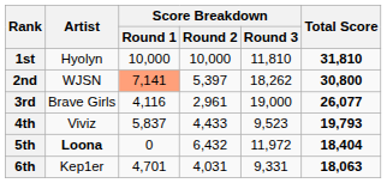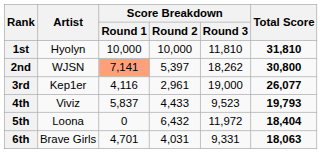 <table class="wikitable plainrowheaders sortable" style="text-align:center">
 <tr>
 <th scope="col" rowspan="2">Rank</th>
 <th scope="col" rowspan="2">Artist</th>
 <th scope="col" colspan="3">Score Breakdown</th>
 <th scope="col" rowspan="2">Total Score<br></th>
 </tr>
 <tr>
 <th scope="col">Round 1<br></th>
 <th scope="col">Round 2<br></th>
 <th scope="col">Round 3<br></th>
 </tr>
 <tr>
 <th>1st</th>
 <td>Hyolyn</td>
 <td>10,000</td>
 <td>10,000</td>
 <td>11,810</td>
 <td><strong>31,810</strong></td>
 </tr>
 <tr>
 <th>2nd</th>
 <td>WJSN</td>
 <td style="background: lightsalmon;">7,141</td>
 <td>5,397</td>
 <td>18,262</td>
 <td><strong>30,800</strong></td>
 </tr>
 <tr>
 <th>3rd</th>
-<td>Brave Girls</td>
+<td>Kep1er</td>
 <td>4,116</td>
 <td>2,961</td>
 <td>19,000</td>
 <td><strong>26,077</strong></td>
 </tr>
 <tr>
 <th>4th</th>
 <td>Viviz</td>
 <td>5,837</td>
 <td>4,433</td>
 <td>9,523</td>
 <td><strong>19,793</strong></td>
 </tr>
 <tr>
 <th>5th</th>
-<td><strong>Loona</strong></td>
+<td>Loona</td>
 <td>0</td>
 <td>6,432</td>
 <td>11,972</td>
 <td><strong>18,404</strong></td>
 </tr>
 <tr>
 <th>6th</th>
-<td>Kep1er</td>
+<td>Brave Girls</td>
 <td>4,701</td>
 <td>4,031</td>
 <td>9,331</td>
 <td><strong>18,063</strong></td>
 </tr>
 </table>
